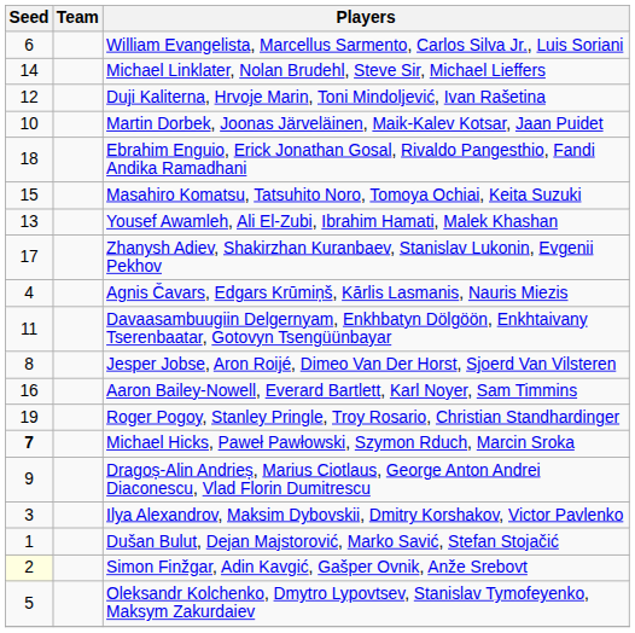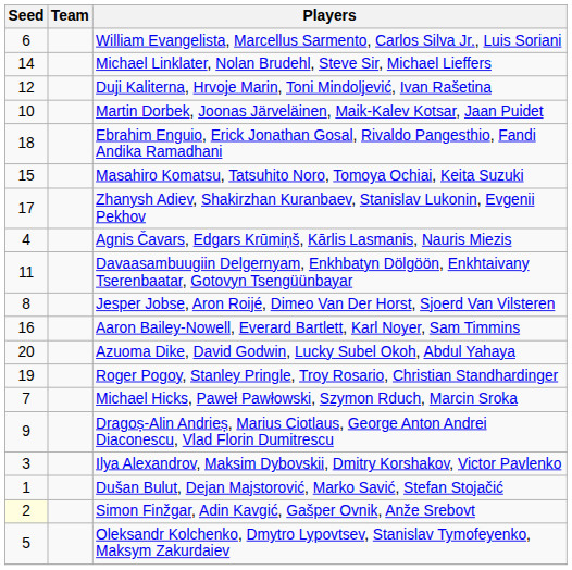 <table class="wikitable sortable">
 <tr>
 <th>Seed</th>
 <th>Team</th>
 <th width=500px>Players</th>
 </tr>
 <tr>
 <td align=center>6</td>
 <td></td>
 <td><a href='#'>William Evangelista</a>, <a href='#'>Marcellus Sarmento</a>, <a href='#'>Carlos Silva Jr.</a>, <a href='#'>Luis Soriani</a></td>
 </tr>
 <tr>
 <td align=center>14</td>
 <td></td>
 <td><a href='#'>Michael Linklater</a>, <a href='#'>Nolan Brudehl</a>, <a href='#'>Steve Sir</a>, <a href='#'>Michael Lieffers</a></td>
 </tr>
 <tr>
 <td align=center>12</td>
 <td></td>
 <td><a href='#'>Duji Kaliterna</a>, <a href='#'>Hrvoje Marin</a>, <a href='#'>Toni Mindoljević</a>, <a href='#'>Ivan Rašetina</a></td>
 </tr>
 <tr>
 <td align=center>10</td>
 <td></td>
 <td><a href='#'>Martin Dorbek</a>, <a href='#'>Joonas Järveläinen</a>, <a href='#'>Maik-Kalev Kotsar</a>, <a href='#'>Jaan Puidet</a></td>
 </tr>
 <tr>
 <td align=center>18</td>
 <td></td>
 <td><a href='#'>Ebrahim Enguio</a>, <a href='#'>Erick Jonathan Gosal</a>, <a href='#'>Rivaldo Pangesthio</a>, <a href='#'>Fandi Andika Ramadhani</a></td>
 </tr>
 <tr>
 <td align=center>15</td>
 <td></td>
 <td><a href='#'>Masahiro Komatsu</a>, <a href='#'>Tatsuhito Noro</a>, <a href='#'>Tomoya Ochiai</a>, <a href='#'>Keita Suzuki</a></td>
 </tr>
 <tr>
-<td align=center>13</td>
-<td></td>
-<td><a href='#'>Yousef Awamleh</a>, <a href='#'>Ali El-Zubi</a>, <a href='#'>Ibrahim Hamati</a>, <a href='#'>Malek Khashan</a></td>
-</tr>
-<tr>
 <td align=center>17</td>
 <td></td>
 <td><a href='#'>Zhanysh Adiev</a>, <a href='#'>Shakirzhan Kuranbaev</a>, <a href='#'>Stanislav Lukonin</a>, <a href='#'>Evgenii Pekhov</a></td>
 </tr>
 <tr>
 <td align=center>4</td>
 <td></td>
 <td><a href='#'>Agnis Čavars</a>, <a href='#'>Edgars Krūmiņš</a>, <a href='#'>Kārlis Lasmanis</a>, <a href='#'>Nauris Miezis</a></td>
 </tr>
 <tr>
 <td align=center>11</td>
 <td></td>
 <td><a href='#'>Davaasambuugiin Delgernyam</a>, <a href='#'>Enkhbatyn Dölgöön</a>, <a href='#'>Enkhtaivany Tserenbaatar</a>, <a href='#'>Gotovyn Tsengüünbayar</a></td>
 </tr>
 <tr>
 <td align=center>8</td>
 <td></td>
 <td><a href='#'>Jesper Jobse</a>, <a href='#'>Aron Roijé</a>, <a href='#'>Dimeo Van Der Horst</a>, <a href='#'>Sjoerd Van Vilsteren</a></td>
 </tr>
 <tr>
 <td align=center>16</td>
 <td></td>
 <td><a href='#'>Aaron Bailey-Nowell</a>, <a href='#'>Everard Bartlett</a>, <a href='#'>Karl Noyer</a>, <a href='#'>Sam Timmins</a></td>
 </tr>
 <tr>
+<td align=center>20</td>
+<td></td>
+<td><a href='#'>Azuoma Dike</a>, <a href='#'>David Godwin</a>, <a href='#'>Lucky Subel Okoh</a>, <a href='#'>Abdul Yahaya</a></td>
+</tr>
+<tr>
 <td align=center>19</td>
 <td></td>
 <td><a href='#'>Roger Pogoy</a>, <a href='#'>Stanley Pringle</a>, <a href='#'>Troy Rosario</a>, <a href='#'>Christian Standhardinger</a></td>
 </tr>
 <tr>
-<td align=center><strong>7</strong></td>
+<td align=center>7</td>
 <td></td>
 <td><a href='#'>Michael Hicks</a>, <a href='#'>Paweł Pawłowski</a>, <a href='#'>Szymon Rduch</a>, <a href='#'>Marcin Sroka</a></td>
 </tr>
 <tr>
 <td align=center>9</td>
 <td></td>
 <td><a href='#'>Dragoș-Alin Andrieș</a>, <a href='#'>Marius Ciotlaus</a>, <a href='#'>George Anton Andrei Diaconescu</a>, <a href='#'>Vlad Florin Dumitrescu</a></td>
 </tr>
 <tr>
 <td align=center>3</td>
 <td></td>
 <td><a href='#'>Ilya Alexandrov</a>, <a href='#'>Maksim Dybovskii</a>, <a href='#'>Dmitry Korshakov</a>, <a href='#'>Victor Pavlenko</a></td>
 </tr>
 <tr>
 <td align=center>1</td>
 <td></td>
 <td><a href='#'>Dušan Bulut</a>, <a href='#'>Dejan Majstorović</a>, <a href='#'>Marko Savić</a>, <a href='#'>Stefan Stojačić</a></td>
 </tr>
 <tr>
 <td align=center style="background: lightyellow;">2</td>
 <td></td>
 <td><a href='#'>Simon Finžgar</a>, <a href='#'>Adin Kavgić</a>, <a href='#'>Gašper Ovnik</a>, <a href='#'>Anže Srebovt</a></td>
 </tr>
 <tr>
 <td align=center>5</td>
 <td></td>
 <td><a href='#'>Oleksandr Kolchenko</a>, <a href='#'>Dmytro Lypovtsev</a>, <a href='#'>Stanislav Tymofeyenko</a>, <a href='#'>Maksym Zakurdaiev</a></td>
 </tr>
 <tr>
 </tr>
 </table>
